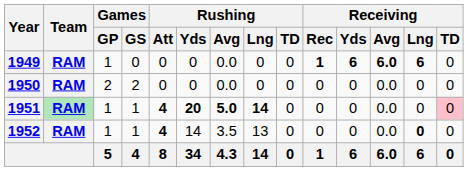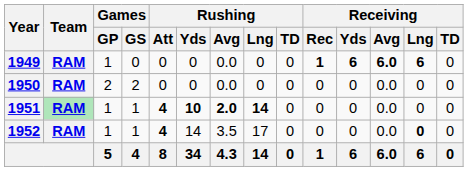 <table class="wikitable" style="text-align:center;">
 <tr>
 <th rowspan="2">Year</th>
 <th rowspan="2">Team</th>
 <th colspan="2">Games</th>
 <th colspan="5">Rushing</th>
 <th colspan="5">Receiving</th>
 </tr>
 <tr>
 <th>GP</th>
 <th>GS</th>
 <th>Att</th>
 <th>Yds</th>
 <th>Avg</th>
 <th>Lng</th>
 <th>TD</th>
 <th>Rec</th>
 <th>Yds</th>
 <th>Avg</th>
 <th>Lng</th>
 <th>TD</th>
 </tr>
 <tr>
 <th><a href='#'>1949</a></th>
 <th><a href='#'>RAM</a></th>
 <td>1</td>
 <td>0</td>
 <td>0</td>
 <td>0</td>
 <td>0.0</td>
 <td>0</td>
 <td>0</td>
 <td><strong>1</strong></td>
 <td><strong>6</strong></td>
 <td><strong>6.0</strong></td>
 <td><strong>6</strong></td>
 <td>0</td>
 </tr>
 <tr>
 <th><a href='#'>1950</a></th>
 <th><a href='#'>RAM</a></th>
 <td>2</td>
 <td>2</td>
 <td>0</td>
 <td>0</td>
 <td>0.0</td>
 <td>0</td>
 <td>0</td>
 <td>0</td>
 <td>0</td>
 <td>0.0</td>
 <td>0</td>
 <td>0</td>
 </tr>
 <tr>
 <th><a href='#'>1951</a></th>
 <th style="background:#afe6ba; width:3em;"><a href='#'>RAM</a></th>
 <td>1</td>
 <td>1</td>
 <td><strong>4</strong></td>
-<td><strong>20</strong></td>
-<td><strong>5.0</strong></td>
+<td><strong>10</strong></td>
+<td><strong>2.0</strong></td>
 <td><strong>14</strong></td>
 <td>0</td>
 <td>0</td>
 <td>0</td>
 <td>0.0</td>
 <td>0</td>
-<td style="background: pink;">0</td>
+<td>0</td>
 </tr>
 <tr>
 <th><a href='#'>1952</a></th>
 <th><a href='#'>RAM</a></th>
 <td>1</td>
 <td>1</td>
 <td><strong>4</strong></td>
 <td>14</td>
 <td>3.5</td>
-<td>13</td>
+<td>17</td>
 <td>0</td>
 <td>0</td>
 <td>0</td>
 <td>0.0</td>
 <td><strong>0</strong></td>
 <td>0</td>
 </tr>
 <tr>
 <th colspan="2"></th>
 <th>5</th>
 <th>4</th>
 <th>8</th>
 <th>34</th>
 <th>4.3</th>
 <th>14</th>
 <th>0</th>
 <th>1</th>
 <th>6</th>
 <th>6.0</th>
 <th>6</th>
 <th>0</th>
 </tr>
 </table>
